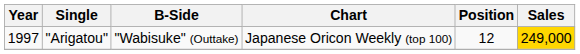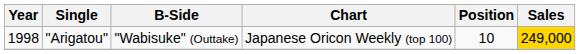 <table class="wikitable" border="1">
 <tr>
 <th>Year</th>
 <th>Single</th>
 <th>B-Side</th>
 <th>Chart</th>
 <th>Position</th>
 <th>Sales</th>
 </tr>
 <tr>
-<td>1997</td>
+<td>1998</td>
 <td>"Arigatou"</td>
 <td>"Wabisuke" <small>(Outtake)</small></td>
 <td>Japanese Oricon Weekly <small>(top 100)</small></td>
-<td align="center">12</td>
+<td align="center">10</td>
 <td align="center" style="background: gold;">249,000</td>
 </tr>
 <tr>
 </tr>
 </table>
